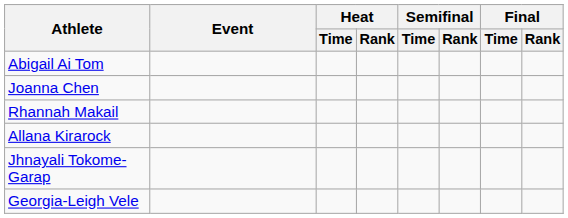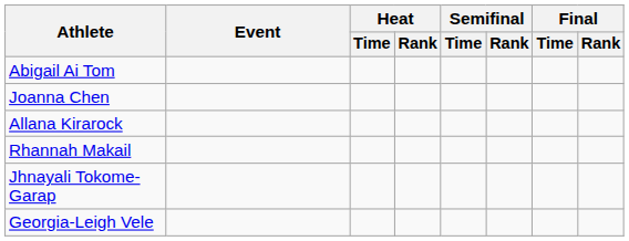 <table class=wikitable style=font-size:90%>
 <tr>
 <th rowspan=2 width=130>Athlete</th>
 <th rowspan=2 width=150>Event</th>
 <th colspan=2>Heat</th>
 <th colspan=2>Semifinal</th>
 <th colspan=2>Final</th>
 </tr>
 <tr style=font-size:95%>
 <th>Time</th>
 <th>Rank</th>
 <th>Time</th>
 <th>Rank</th>
 <th>Time</th>
 <th>Rank</th>
 </tr>
 <tr align=center>
 <td align=left><a href='#'>Abigail Ai Tom</a></td>
 <td style="text-align:left;"></td>
 <td></td>
 <td></td>
 <td></td>
 <td></td>
 <td></td>
 <td></td>
 </tr>
 <tr align=center>
 <td align=left><a href='#'>Joanna Chen</a></td>
 <td style="text-align:left;"></td>
 <td></td>
 <td></td>
 <td></td>
 <td></td>
 <td></td>
 <td></td>
 </tr>
 <tr align=center>
-<td align=left><a href='#'>Rhannah Makail</a></td>
+<td align=left><a href='#'>Allana Kirarock</a></td>
 <td style="text-align:left;"></td>
 <td></td>
 <td></td>
 <td></td>
 <td></td>
 <td></td>
 <td></td>
 </tr>
 <tr align=center>
-<td align=left><a href='#'>Allana Kirarock</a></td>
+<td align=left><a href='#'>Rhannah Makail</a></td>
 <td style="text-align:left;"></td>
 <td></td>
 <td></td>
 <td></td>
 <td></td>
 <td></td>
 <td></td>
 </tr>
 <tr align=center>
 <td align=left><a href='#'>Jhnayali Tokome-Garap</a></td>
 <td style="text-align:left;"></td>
 <td></td>
 <td></td>
 <td></td>
 <td></td>
 <td></td>
 <td></td>
 </tr>
 <tr align=center>
 <td align=left><a href='#'>Georgia-Leigh Vele</a></td>
 <td style="text-align:left;"></td>
 <td></td>
 <td></td>
 <td></td>
 <td></td>
 <td></td>
 <td></td>
 </tr>
 </table>
